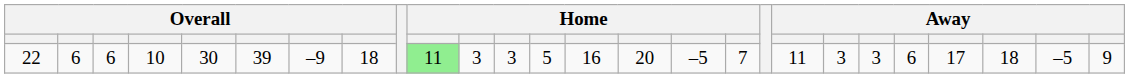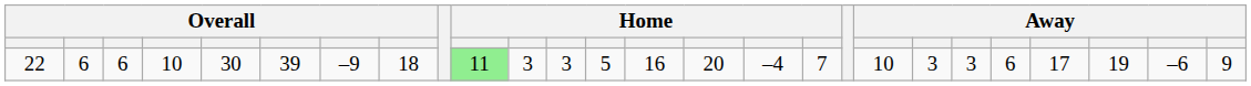 <table class="wikitable" style="text-align: center; width:60%">
 <tr>
 <th colspan="8">Overall</th>
 <th rowspan="3" width="1%"></th>
 <th colspan="8">Home</th>
 <th rowspan="3" width="1%"></th>
 <th colspan="8">Away</th>
 </tr>
 <tr>
 <th></th>
 <th></th>
 <th></th>
 <th></th>
 <th></th>
 <th></th>
 <th></th>
 <th></th>
 <th></th>
 <th></th>
 <th></th>
 <th></th>
 <th></th>
 <th></th>
 <th></th>
 <th></th>
 <th></th>
 <th></th>
 <th></th>
 <th></th>
 <th></th>
 <th></th>
 <th></th>
 <th></th>
 </tr>
 <tr>
 <td>22</td>
 <td>6</td>
 <td>6</td>
 <td>10</td>
 <td>30</td>
 <td>39</td>
 <td>–9</td>
 <td>18</td>
 <td style="background: lightgreen;">11</td>
 <td>3</td>
 <td>3</td>
 <td>5</td>
 <td>16</td>
 <td>20</td>
-<td>–5</td>
+<td>–4</td>
 <td>7</td>
-<td>11</td>
+<td>10</td>
 <td>3</td>
 <td>3</td>
 <td>6</td>
 <td>17</td>
-<td>18</td>
-<td>–5</td>
+<td>19</td>
+<td>–6</td>
 <td>9</td>
 </tr>
 </table>
